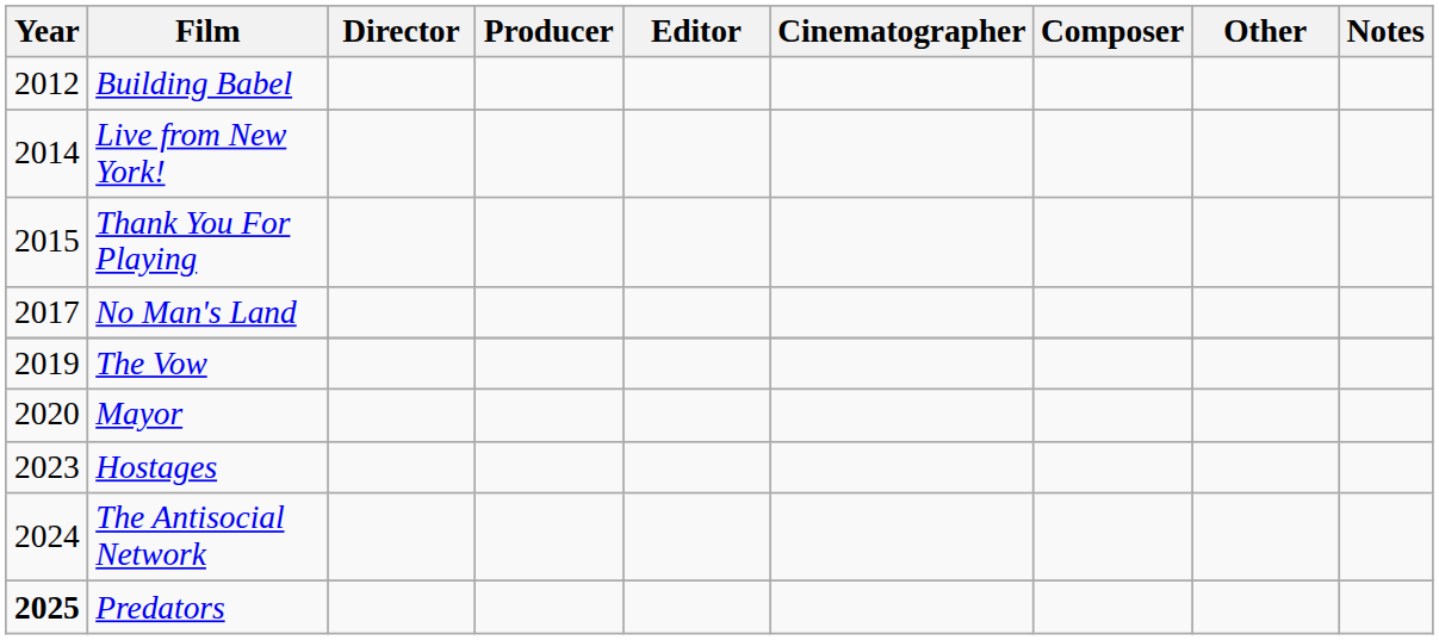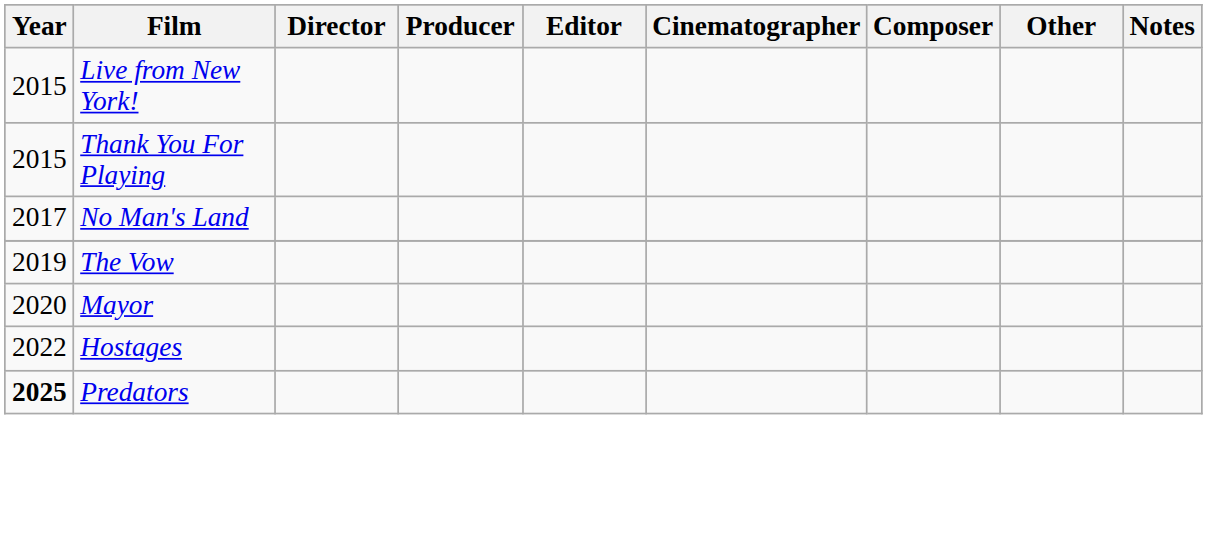 <table class="wikitable sortable" style="text-align:center">
 <tr>
 <th style="width:33px;">Year</th>
 <th width=110>Film</th>
 <th width=65>Director</th>
 <th width=65>Producer</th>
 <th width=65>Editor</th>
 <th width=65>Cinematographer</th>
 <th width=65>Composer</th>
 <th width=65>Other</th>
 <th class="unsortable">Notes</th>
 </tr>
 <tr>
-<td>2012</td>
-<td style="text-align:left"><em><a href='#'>Building Babel</a></em></td>
-<td></td>
-<td></td>
-<td></td>
-<td></td>
-<td></td>
-<td></td>
-<td style="text-align:left"></td>
-</tr>
-<tr>
-<td>2014</td>
+<td>2015</td>
 <td style="text-align:left"><em><a href='#'>Live from New York!</a></em></td>
 <td></td>
 <td></td>
 <td></td>
 <td></td>
 <td></td>
 <td></td>
 <td style="text-align:left"></td>
 </tr>
 <tr>
 <td>2015</td>
 <td style="text-align:left"><em><a href='#'>Thank You For Playing</a></em></td>
 <td></td>
 <td></td>
 <td></td>
 <td></td>
 <td></td>
 <td></td>
 <td style="text-align:left"></td>
 </tr>
 <tr>
 <td>2017</td>
 <td style="text-align:left"><em><a href='#'>No Man's Land</a></em></td>
 <td></td>
 <td></td>
 <td></td>
 <td></td>
 <td></td>
 <td></td>
 <td style="text-align:left"></td>
 </tr>
 <tr>
 </tr>
 <tr>
 <td>2019</td>
 <td style="text-align:left"><em><a href='#'>The Vow</a></em></td>
 <td></td>
 <td></td>
 <td></td>
 <td></td>
 <td></td>
 <td></td>
 <td style="text-align:left"></td>
 </tr>
 <tr>
 <td>2020</td>
 <td style="text-align:left"><em><a href='#'>Mayor</a></em></td>
 <td></td>
 <td></td>
 <td></td>
 <td></td>
 <td></td>
 <td></td>
 <td style="text-align:left"></td>
 </tr>
 <tr>
-<td>2023</td>
+<td>2022</td>
 <td style="text-align:left"><em><a href='#'>Hostages</a></em></td>
-<td></td>
-<td></td>
-<td></td>
-<td></td>
-<td></td>
-<td></td>
-<td style="text-align:left"></td>
-</tr>
-<tr>
-<td>2024</td>
-<td style="text-align:left"><em><a href='#'>The Antisocial Network</a></em></td>
 <td></td>
 <td></td>
 <td></td>
 <td></td>
 <td></td>
 <td></td>
 <td style="text-align:left"></td>
 </tr>
 <tr>
 <td><strong>2025</strong></td>
 <td style="text-align:left"><em><a href='#'>Predators</a></em></td>
 <td></td>
 <td></td>
 <td></td>
 <td></td>
 <td></td>
 <td></td>
 <td style="text-align:left"></td>
 </tr>
 </table>
